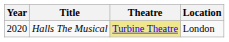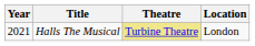 <table class="wikitable">
 <tr>
 <th>Year</th>
 <th>Title</th>
 <th>Theatre</th>
 <th>Location</th>
 </tr>
 <tr>
-<td>2020</td>
+<td>2021</td>
 <td><em>Halls The Musical</em></td>
 <td style="background: khaki;"><a href='#'>Turbine Theatre</a></td>
 <td>London</td>
 </tr>
 </table>
